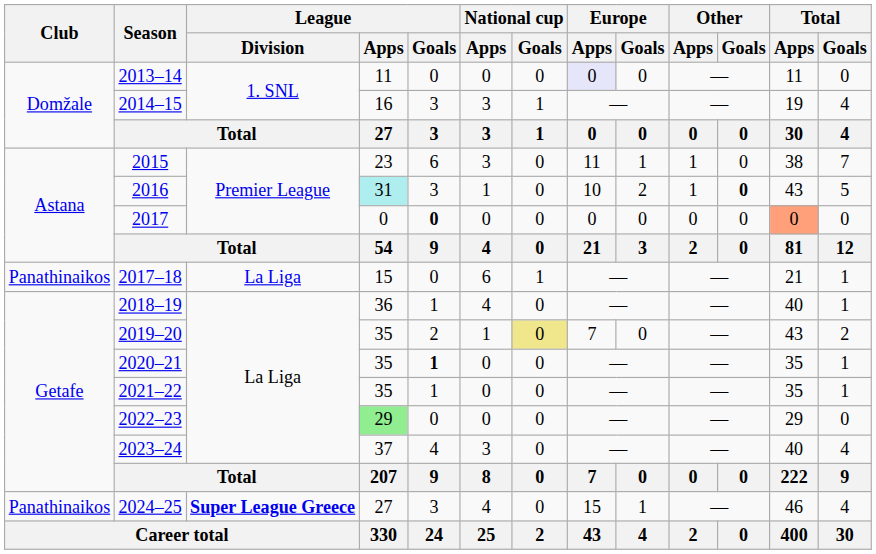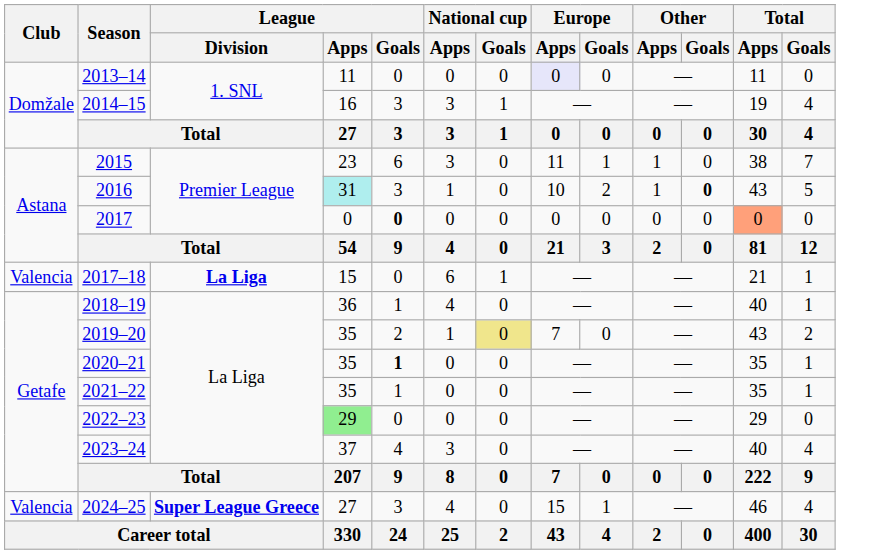 <table class="wikitable" style="text-align:center">
 <tr>
 <th rowspan="2">Club</th>
 <th rowspan="2">Season</th>
 <th colspan="3">League</th>
 <th colspan="2">National cup</th>
 <th colspan="2">Europe</th>
 <th colspan="2">Other</th>
 <th colspan="2">Total</th>
 </tr>
 <tr>
 <th>Division</th>
 <th>Apps</th>
 <th>Goals</th>
 <th>Apps</th>
 <th>Goals</th>
 <th>Apps</th>
 <th>Goals</th>
 <th>Apps</th>
 <th>Goals</th>
 <th>Apps</th>
 <th>Goals</th>
 </tr>
 <tr>
 <td rowspan="3"><a href='#'>Domžale</a></td>
 <td><a href='#'>2013–14</a></td>
 <td rowspan="2"><a href='#'>1. SNL</a></td>
 <td>11</td>
 <td>0</td>
 <td>0</td>
 <td>0</td>
 <td style="background: lavender;">0</td>
 <td>0</td>
 <td colspan="2">—</td>
 <td>11</td>
 <td>0</td>
 </tr>
 <tr>
 <td><a href='#'>2014–15</a></td>
 <td>16</td>
 <td>3</td>
 <td>3</td>
 <td>1</td>
 <td colspan="2">—</td>
 <td colspan="2">—</td>
 <td>19</td>
 <td>4</td>
 </tr>
 <tr>
 <th colspan="2">Total</th>
 <th>27</th>
 <th>3</th>
 <th>3</th>
 <th>1</th>
 <th>0</th>
 <th>0</th>
 <th>0</th>
 <th>0</th>
 <th>30</th>
 <th>4</th>
 </tr>
 <tr>
 <td rowspan="4"><a href='#'>Astana</a></td>
 <td><a href='#'>2015</a></td>
 <td rowspan="3"><a href='#'>Premier League</a></td>
 <td>23</td>
 <td>6</td>
 <td>3</td>
 <td>0</td>
 <td>11</td>
 <td>1</td>
 <td>1</td>
 <td>0</td>
 <td>38</td>
 <td>7</td>
 </tr>
 <tr>
 <td><a href='#'>2016</a></td>
 <td style="background: paleturquoise;">31</td>
 <td>3</td>
 <td>1</td>
 <td>0</td>
 <td>10</td>
 <td>2</td>
 <td>1</td>
 <td><strong>0</strong></td>
 <td>43</td>
 <td>5</td>
 </tr>
 <tr>
 <td><a href='#'>2017</a></td>
 <td>0</td>
 <td><strong>0</strong></td>
 <td>0</td>
 <td>0</td>
 <td>0</td>
 <td>0</td>
 <td>0</td>
 <td>0</td>
 <td style="background: lightsalmon;">0</td>
 <td>0</td>
 </tr>
 <tr>
 <th colspan="2">Total</th>
 <th>54</th>
 <th>9</th>
 <th>4</th>
 <th>0</th>
 <th>21</th>
 <th>3</th>
 <th>2</th>
 <th>0</th>
 <th>81</th>
 <th>12</th>
 </tr>
 <tr>
-<td><a href='#'>Panathinaikos</a></td>
+<td><a href='#'>Valencia</a></td>
 <td><a href='#'>2017–18</a></td>
-<td><a href='#'>La Liga</a></td>
+<td><strong><a href='#'>La Liga</a></strong></td>
 <td>15</td>
 <td>0</td>
 <td>6</td>
 <td>1</td>
 <td colspan="2">—</td>
 <td colspan="2">—</td>
 <td>21</td>
 <td>1</td>
 </tr>
 <tr>
 <td rowspan="7"><a href='#'>Getafe</a></td>
 <td><a href='#'>2018–19</a></td>
 <td rowspan="6">La Liga</td>
 <td>36</td>
 <td>1</td>
 <td>4</td>
 <td>0</td>
 <td colspan="2">—</td>
 <td colspan="2">—</td>
 <td>40</td>
 <td>1</td>
 </tr>
 <tr>
 <td><a href='#'>2019–20</a></td>
 <td>35</td>
 <td>2</td>
 <td>1</td>
 <td style="background: khaki;">0</td>
 <td>7</td>
 <td>0</td>
 <td colspan="2">—</td>
 <td>43</td>
 <td>2</td>
 </tr>
 <tr>
 <td><a href='#'>2020–21</a></td>
 <td>35</td>
 <td><strong>1</strong></td>
 <td>0</td>
 <td>0</td>
 <td colspan="2">—</td>
 <td colspan="2">—</td>
 <td>35</td>
 <td>1</td>
 </tr>
 <tr>
 <td><a href='#'>2021–22</a></td>
 <td>35</td>
 <td>1</td>
 <td>0</td>
 <td>0</td>
 <td colspan="2">—</td>
 <td colspan="2">—</td>
 <td>35</td>
 <td>1</td>
 </tr>
 <tr>
 <td><a href='#'>2022–23</a></td>
 <td style="background: lightgreen;">29</td>
 <td>0</td>
 <td>0</td>
 <td>0</td>
 <td colspan="2">—</td>
 <td colspan="2">—</td>
 <td>29</td>
 <td>0</td>
 </tr>
 <tr>
 <td><a href='#'>2023–24</a></td>
 <td>37</td>
 <td>4</td>
 <td>3</td>
 <td>0</td>
 <td colspan="2">—</td>
 <td colspan="2">—</td>
 <td>40</td>
 <td>4</td>
 </tr>
 <tr>
 <th colspan="2">Total</th>
 <th>207</th>
 <th>9</th>
 <th>8</th>
 <th>0</th>
 <th>7</th>
 <th>0</th>
 <th>0</th>
 <th>0</th>
 <th>222</th>
 <th>9</th>
 </tr>
 <tr>
-<td><a href='#'>Panathinaikos</a></td>
+<td><a href='#'>Valencia</a></td>
 <td><a href='#'>2024–25</a></td>
 <td><strong><a href='#'>Super League Greece</a></strong></td>
 <td>27</td>
 <td>3</td>
 <td>4</td>
 <td>0</td>
 <td>15</td>
 <td>1</td>
 <td colspan="2">—</td>
 <td>46</td>
 <td>4</td>
 </tr>
 <tr>
 <th colspan="3">Career total</th>
 <th>330</th>
 <th>24</th>
 <th>25</th>
 <th>2</th>
 <th>43</th>
 <th>4</th>
 <th>2</th>
 <th>0</th>
 <th>400</th>
 <th>30</th>
 </tr>
 </table>
